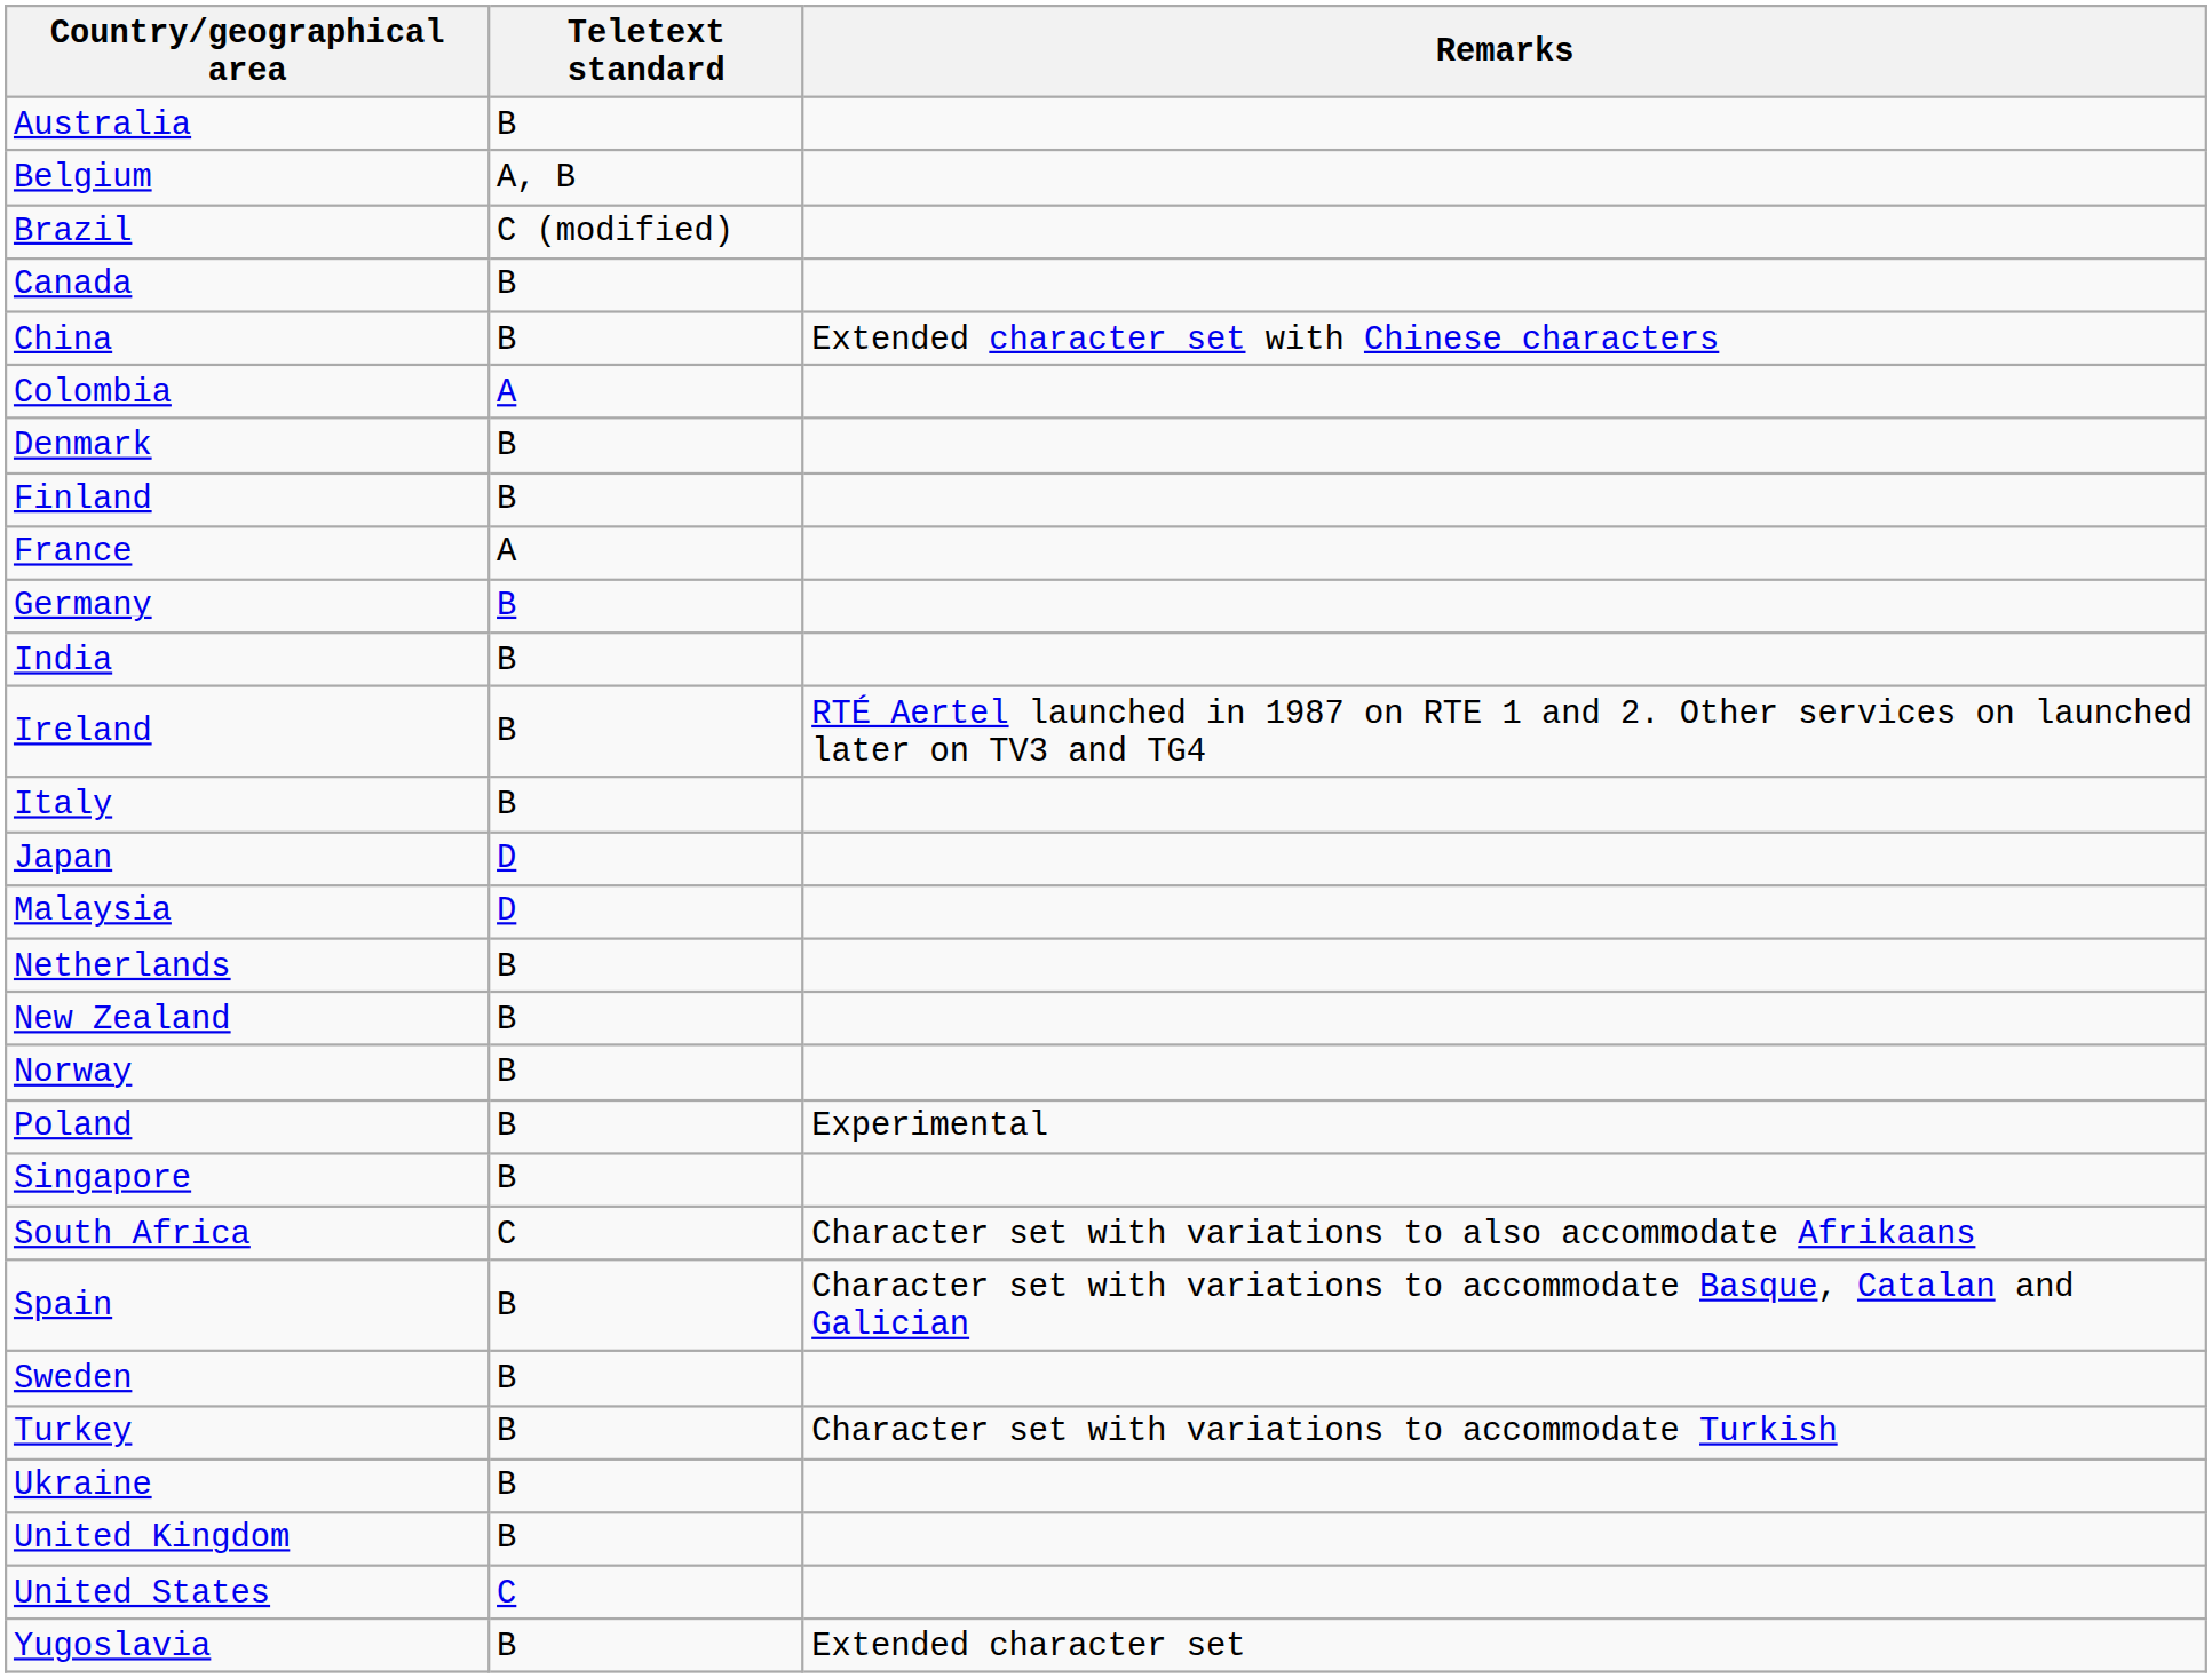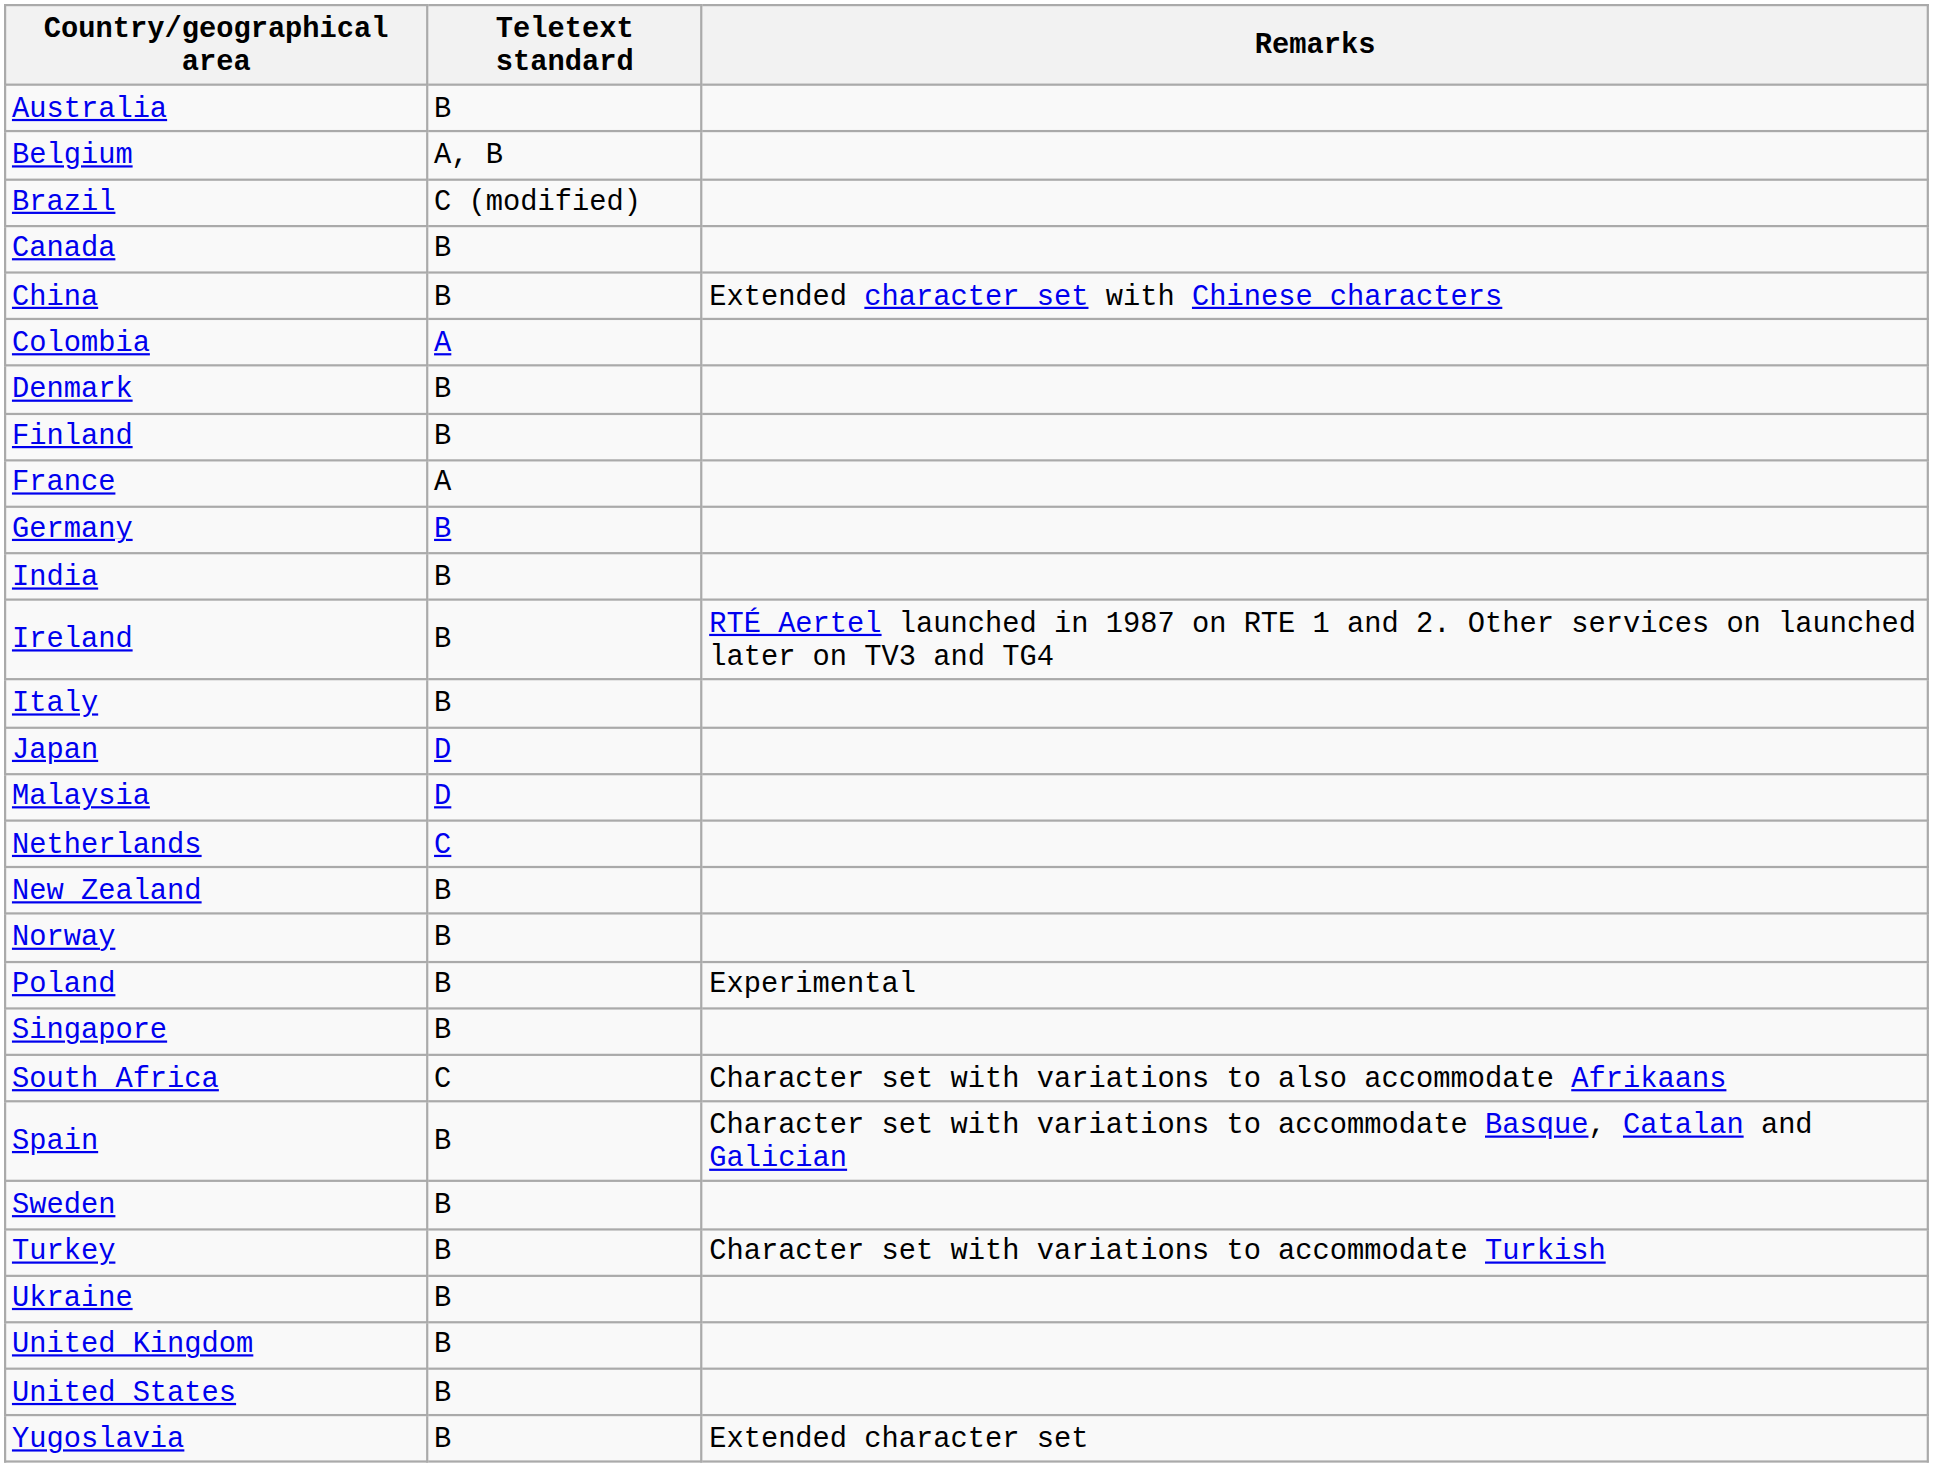 <table class="wikitable sortable">
 <tr>
 <th>Country/geographical area</th>
 <th>Teletext standard</th>
 <th>Remarks</th>
 </tr>
 <tr>
 <td><a href='#'>Australia</a></td>
 <td>B</td>
 <td></td>
 </tr>
 <tr>
 <td><a href='#'>Belgium</a></td>
 <td>A, B</td>
 <td></td>
 </tr>
 <tr>
 <td><a href='#'>Brazil</a></td>
 <td>C (modified)</td>
 <td></td>
 </tr>
 <tr>
 <td><a href='#'>Canada</a></td>
 <td>B</td>
 <td></td>
 </tr>
 <tr>
 <td><a href='#'>China</a></td>
 <td>B</td>
 <td>Extended <a href='#'>character set</a> with <a href='#'>Chinese characters</a></td>
 </tr>
 <tr>
 <td><a href='#'>Colombia</a></td>
 <td><a href='#'>A</a></td>
 <td></td>
 </tr>
 <tr>
 <td><a href='#'>Denmark</a></td>
 <td>B</td>
 <td></td>
 </tr>
 <tr>
 <td><a href='#'>Finland</a></td>
 <td>B</td>
 <td></td>
 </tr>
 <tr>
 <td><a href='#'>France</a></td>
 <td>A</td>
 <td></td>
 </tr>
 <tr>
 <td><a href='#'>Germany</a></td>
 <td><a href='#'>B</a></td>
 <td></td>
 </tr>
 <tr>
 <td><a href='#'>India</a></td>
 <td>B</td>
 <td></td>
 </tr>
 <tr>
 <td><a href='#'>Ireland</a></td>
 <td>B</td>
 <td><a href='#'>RTÉ Aertel</a> launched in 1987 on RTE 1 and 2. Other services on launched later on TV3 and TG4</td>
 </tr>
 <tr>
 <td><a href='#'>Italy</a></td>
 <td>B</td>
 <td></td>
 </tr>
 <tr>
 <td><a href='#'>Japan</a></td>
 <td><a href='#'>D</a></td>
 <td></td>
 </tr>
 <tr>
 <td><a href='#'>Malaysia</a></td>
 <td><a href='#'>D</a></td>
 <td></td>
 </tr>
 <tr>
 <td><a href='#'>Netherlands</a></td>
-<td>B</td>
+<td><a href='#'>C</a></td>
 <td></td>
 </tr>
 <tr>
 <td><a href='#'>New Zealand</a></td>
 <td>B</td>
 <td></td>
 </tr>
 <tr>
 <td><a href='#'>Norway</a></td>
 <td>B</td>
 <td></td>
 </tr>
 <tr>
 <td><a href='#'>Poland</a></td>
 <td>B</td>
 <td>Experimental</td>
 </tr>
 <tr>
 <td><a href='#'>Singapore</a></td>
 <td>B</td>
 <td></td>
 </tr>
 <tr>
 <td><a href='#'>South Africa</a></td>
 <td>C</td>
 <td>Character set with variations to also accommodate <a href='#'>Afrikaans</a></td>
 </tr>
 <tr>
 <td><a href='#'>Spain</a></td>
 <td>B</td>
 <td>Character set with variations to accommodate <a href='#'>Basque</a>, <a href='#'>Catalan</a> and <a href='#'>Galician</a></td>
 </tr>
 <tr>
 <td><a href='#'>Sweden</a></td>
 <td>B</td>
 <td></td>
 </tr>
 <tr>
 <td><a href='#'>Turkey</a></td>
 <td>B</td>
 <td>Character set with variations to accommodate <a href='#'>Turkish</a></td>
 </tr>
 <tr>
 <td><a href='#'>Ukraine</a></td>
 <td>B</td>
 <td></td>
 </tr>
 <tr>
 <td><a href='#'>United Kingdom</a></td>
 <td>B</td>
 <td></td>
 </tr>
 <tr>
 <td><a href='#'>United States</a></td>
-<td><a href='#'>C</a></td>
+<td>B</td>
 <td></td>
 </tr>
 <tr>
 <td><a href='#'>Yugoslavia</a></td>
 <td>B</td>
 <td>Extended character set</td>
 </tr>
 </table>
